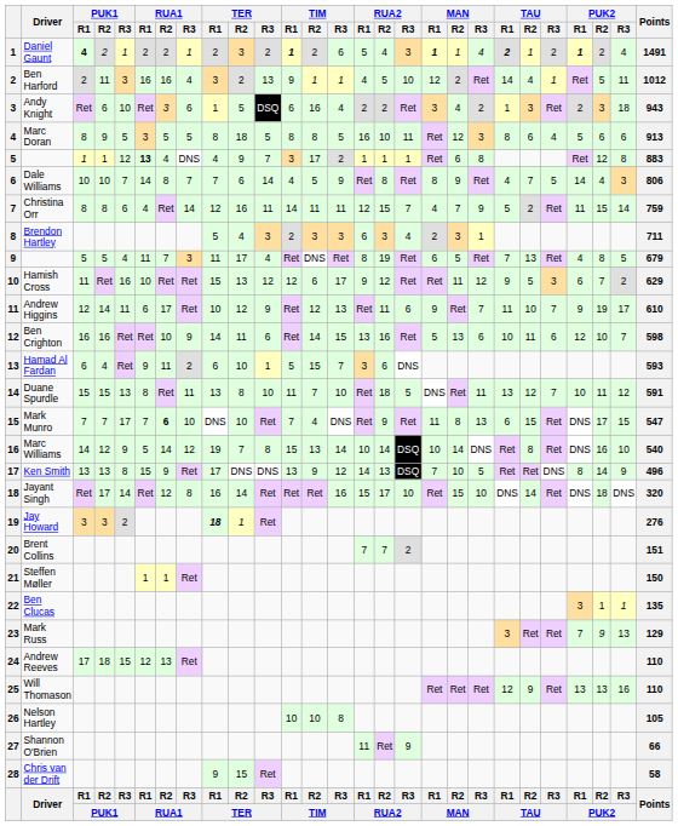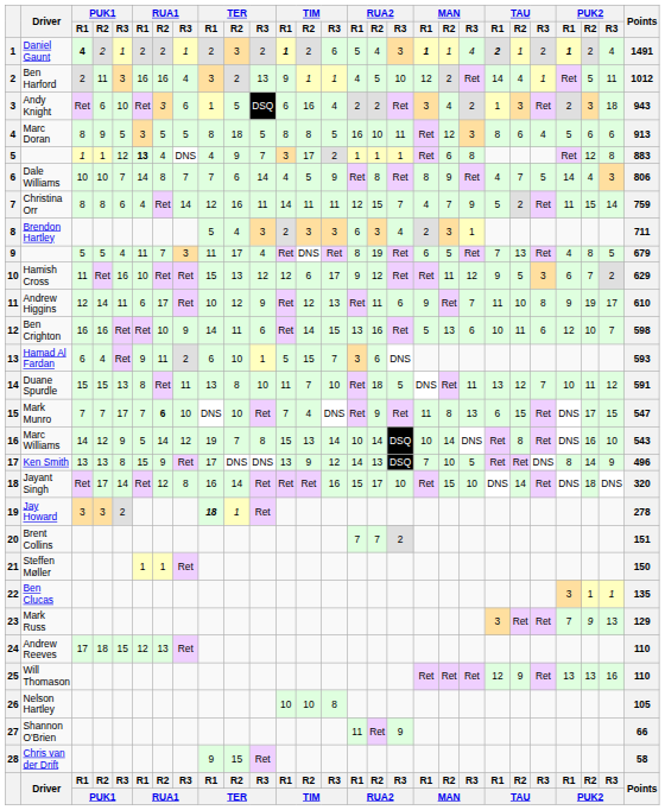 <table class="wikitable" style="font-size:87%; text-align:center">
 <tr>
 <th rowspan="2"></th>
 <th rowspan="2">Driver</th>
 <th colspan="3"><a href='#'>PUK1</a></th>
 <th colspan="3"><a href='#'>RUA1</a></th>
 <th colspan="3"><a href='#'>TER</a></th>
 <th colspan="3"><a href='#'>TIM</a></th>
 <th colspan="3"><a href='#'>RUA2</a></th>
 <th colspan="3"><a href='#'>MAN</a></th>
 <th colspan="3"><a href='#'>TAU</a></th>
 <th colspan="3"><a href='#'>PUK2</a></th>
 <th rowspan="2">Points</th>
 </tr>
 <tr>
 <th>R1</th>
 <th>R2</th>
 <th>R3</th>
 <th>R1</th>
 <th>R2</th>
 <th>R3</th>
 <th>R1</th>
 <th>R2</th>
 <th>R3</th>
 <th>R1</th>
 <th>R2</th>
 <th>R3</th>
 <th>R1</th>
 <th>R2</th>
 <th>R3</th>
 <th>R1</th>
 <th>R2</th>
 <th>R3</th>
 <th>R1</th>
 <th>R2</th>
 <th>R3</th>
 <th>R1</th>
 <th>R2</th>
 <th>R3</th>
 </tr>
 <tr>
 <th>1</th>
 <td align="left"> <a href='#'>Daniel Gaunt</a></td>
 <td style="background:#DFFFDF;"><strong>4</strong></td>
 <td style="background:#DFDFDF;"><em>2</em></td>
 <td style="background:#FFFFBF;"><em>1</em></td>
 <td style="background:#DFDFDF;">2</td>
 <td style="background:#DFDFDF;">2</td>
 <td style="background:#FFFFBF;"><em>1</em></td>
 <td style="background:#DFDFDF;">2</td>
 <td style="background:#FFDF9F;">3</td>
 <td style="background:#DFDFDF;">2</td>
 <td style="background:#FFFFBF;"><strong><em>1</em></strong></td>
 <td style="background:#DFDFDF;">2</td>
 <td style="background:#DFFFDF;">6</td>
 <td style="background:#DFFFDF;">5</td>
 <td style="background:#DFFFDF;">4</td>
 <td style="background:#FFDF9F;">3</td>
 <td style="background:#FFFFBF;"><strong><em>1</em></strong></td>
 <td style="background:#FFFFBF;"><em>1</em></td>
 <td style="background:#DFFFDF;"><em>4</em></td>
 <td style="background:#DFDFDF;"><strong><em>2</em></strong></td>
 <td style="background:#FFFFBF;"><em>1</em></td>
 <td style="background:#DFDFDF;">2</td>
 <td style="background:#FFFFBF;"><strong><em>1</em></strong></td>
 <td style="background:#DFDFDF;">2</td>
 <td style="background:#DFFFDF;">4</td>
 <th>1491</th>
 </tr>
 <tr>
 <th>2</th>
 <td align="left"> Ben Harford</td>
 <td style="background:#DFDFDF;">2</td>
 <td style="background:#DFFFDF;">11</td>
 <td style="background:#FFDF9F;">3</td>
 <td style="background:#DFFFDF;">16</td>
 <td style="background:#DFFFDF;">16</td>
 <td style="background:#DFFFDF;">4</td>
 <td style="background:#FFDF9F;">3</td>
 <td style="background:#DFDFDF;">2</td>
 <td style="background:#DFFFDF;">13</td>
 <td style="background:#DFFFDF;">9</td>
 <td style="background:#FFFFBF;"><em>1</em></td>
 <td style="background:#FFFFBF;"><em>1</em></td>
 <td style="background:#DFFFDF;">4</td>
 <td style="background:#DFFFDF;">5</td>
 <td style="background:#DFFFDF;">10</td>
 <td style="background:#DFFFDF;">12</td>
 <td style="background:#DFDFDF;">2</td>
 <td style="background:#efcfff;">Ret</td>
 <td style="background:#DFFFDF;">14</td>
 <td style="background:#DFFFDF;">4</td>
 <td style="background:#FFFFBF;"><em>1</em></td>
 <td style="background:#efcfff;">Ret</td>
 <td style="background:#DFFFDF;">5</td>
 <td style="background:#DFFFDF;">11</td>
 <th>1012</th>
 </tr>
 <tr>
 <th>3</th>
 <td align="left"> Andy Knight</td>
 <td style="background:#efcfff;">Ret</td>
 <td style="background:#DFFFDF;">6</td>
 <td style="background:#DFFFDF;">10</td>
 <td style="background:#efcfff;">Ret</td>
 <td style="background:#FFDF9F;"><em>3</em></td>
 <td style="background:#DFFFDF;">6</td>
 <td style="background:#FFFFBF;">1</td>
 <td style="background:#DFFFDF;">5</td>
 <td style="background:#000000;color:#FFFFFF;">DSQ</td>
 <td style="background:#DFFFDF;">6</td>
 <td style="background:#DFFFDF;">16</td>
 <td style="background:#DFFFDF;">4</td>
 <td style="background:#DFDFDF;">2</td>
 <td style="background:#DFDFDF;">2</td>
 <td style="background:#efcfff;">Ret</td>
 <td style="background:#FFDF9F;">3</td>
 <td style="background:#DFFFDF;">4</td>
 <td style="background:#DFDFDF;">2</td>
 <td style="background:#FFFFBF;">1</td>
 <td style="background:#FFDF9F;">3</td>
 <td style="background:#efcfff;">Ret</td>
 <td style="background:#DFDFDF;">2</td>
 <td style="background:#FFDF9F;">3</td>
 <td style="background:#DFFFDF;">18</td>
 <th>943</th>
 </tr>
 <tr>
 <th>4</th>
 <td align="left"> Marc Doran</td>
 <td style="background:#DFFFDF;">8</td>
 <td style="background:#DFFFDF;">9</td>
 <td style="background:#DFFFDF;">5</td>
 <td style="background:#FFDF9F;">3</td>
 <td style="background:#DFFFDF;">5</td>
 <td style="background:#DFFFDF;">5</td>
 <td style="background:#DFFFDF;">8</td>
 <td style="background:#DFFFDF;">18</td>
 <td style="background:#DFFFDF;">5</td>
 <td style="background:#DFFFDF;">8</td>
 <td style="background:#DFFFDF;">8</td>
 <td style="background:#DFFFDF;">5</td>
 <td style="background:#DFFFDF;">16</td>
 <td style="background:#DFFFDF;">10</td>
 <td style="background:#DFFFDF;">11</td>
 <td style="background:#efcfff;">Ret</td>
 <td style="background:#DFFFDF;">12</td>
 <td style="background:#FFDF9F;">3</td>
 <td style="background:#DFFFDF;">8</td>
 <td style="background:#DFFFDF;">6</td>
 <td style="background:#DFFFDF;">4</td>
 <td style="background:#DFFFDF;">5</td>
 <td style="background:#DFFFDF;">6</td>
 <td style="background:#DFFFDF;">6</td>
 <th>913</th>
 </tr>
 <tr>
 <th>5</th>
 <td align="left"></td>
 <td style="background:#FFFFBF;"><em>1</em></td>
 <td style="background:#FFFFBF;">1</td>
 <td style="background:#DFFFDF;">12</td>
 <td style="background:#DFFFDF;"><strong>13</strong></td>
 <td style="background:#DFFFDF;">4</td>
 <td style="background:#FFFFFF;">DNS</td>
 <td style="background:#DFFFDF;">4</td>
 <td style="background:#DFFFDF;">9</td>
 <td style="background:#DFFFDF;">7</td>
 <td style="background:#FFDF9F;">3</td>
 <td style="background:#DFFFDF;">17</td>
 <td style="background:#DFDFDF;">2</td>
 <td style="background:#FFFFBF;">1</td>
 <td style="background:#FFFFBF;">1</td>
 <td style="background:#FFFFBF;">1</td>
 <td style="background:#efcfff;">Ret</td>
 <td style="background:#DFFFDF;">6</td>
 <td style="background:#DFFFDF;">8</td>
 <td></td>
 <td></td>
 <td></td>
 <td style="background:#efcfff;">Ret</td>
 <td style="background:#DFFFDF;">12</td>
 <td style="background:#DFFFDF;">8</td>
 <th>883</th>
 </tr>
 <tr>
 <th>6</th>
 <td align="left"> Dale Williams</td>
 <td style="background:#DFFFDF;">10</td>
 <td style="background:#DFFFDF;">10</td>
 <td style="background:#DFFFDF;">7</td>
 <td style="background:#DFFFDF;">14</td>
 <td style="background:#DFFFDF;">8</td>
 <td style="background:#DFFFDF;">7</td>
 <td style="background:#DFFFDF;">7</td>
 <td style="background:#DFFFDF;">6</td>
 <td style="background:#DFFFDF;">14</td>
 <td style="background:#DFFFDF;">4</td>
 <td style="background:#DFFFDF;">5</td>
 <td style="background:#DFFFDF;">9</td>
 <td style="background:#efcfff;">Ret</td>
 <td style="background:#DFFFDF;">8</td>
 <td style="background:#efcfff;">Ret</td>
 <td style="background:#DFFFDF;">8</td>
 <td style="background:#DFFFDF;">9</td>
 <td style="background:#efcfff;">Ret</td>
 <td style="background:#DFFFDF;">4</td>
 <td style="background:#DFFFDF;">7</td>
 <td style="background:#DFFFDF;">5</td>
 <td style="background:#DFFFDF;">14</td>
 <td style="background:#DFFFDF;">4</td>
 <td style="background:#FFDF9F;">3</td>
 <th>806</th>
 </tr>
 <tr>
 <th>7</th>
 <td align="left"> Christina Orr</td>
 <td style="background:#DFFFDF;">8</td>
 <td style="background:#DFFFDF;">8</td>
 <td style="background:#DFFFDF;">6</td>
 <td style="background:#DFFFDF;">4</td>
 <td style="background:#efcfff;">Ret</td>
 <td style="background:#DFFFDF;">14</td>
 <td style="background:#DFFFDF;">12</td>
 <td style="background:#DFFFDF;">16</td>
 <td style="background:#DFFFDF;">11</td>
 <td style="background:#DFFFDF;">14</td>
 <td style="background:#DFFFDF;">11</td>
 <td style="background:#DFFFDF;">11</td>
 <td style="background:#DFFFDF;">12</td>
 <td style="background:#DFFFDF;">15</td>
 <td style="background:#DFFFDF;">7</td>
 <td style="background:#DFFFDF;">4</td>
 <td style="background:#DFFFDF;">7</td>
 <td style="background:#DFFFDF;">9</td>
 <td style="background:#DFFFDF;">5</td>
 <td style="background:#DFDFDF;">2</td>
 <td style="background:#efcfff;">Ret</td>
 <td style="background:#DFFFDF;">11</td>
 <td style="background:#DFFFDF;">15</td>
 <td style="background:#DFFFDF;">14</td>
 <th>759</th>
 </tr>
 <tr>
 <th>8</th>
 <td align="left"> <a href='#'>Brendon Hartley</a></td>
 <td></td>
 <td></td>
 <td></td>
 <td></td>
 <td></td>
 <td></td>
 <td style="background:#DFFFDF;">5</td>
 <td style="background:#DFFFDF;">4</td>
 <td style="background:#FFDF9F;">3</td>
 <td style="background:#DFDFDF;">2</td>
 <td style="background:#FFDF9F;">3</td>
 <td style="background:#FFDF9F;">3</td>
 <td style="background:#DFFFDF;">6</td>
 <td style="background:#FFDF9F;">3</td>
 <td style="background:#DFFFDF;">4</td>
 <td style="background:#DFDFDF;">2</td>
 <td style="background:#FFDF9F;">3</td>
 <td style="background:#FFFFBF;">1</td>
 <td></td>
 <td></td>
 <td></td>
 <td></td>
 <td></td>
 <td></td>
 <th>711</th>
 </tr>
 <tr>
 <th>9</th>
 <td align="left"></td>
 <td style="background:#DFFFDF;">5</td>
 <td style="background:#DFFFDF;">5</td>
 <td style="background:#DFFFDF;">4</td>
 <td style="background:#DFFFDF;">11</td>
 <td style="background:#DFFFDF;">7</td>
 <td style="background:#FFDF9F;">3</td>
 <td style="background:#DFFFDF;">11</td>
 <td style="background:#DFFFDF;">17</td>
 <td style="background:#DFFFDF;">4</td>
 <td style="background:#efcfff;">Ret</td>
 <td style="background:#FFFFFF;">DNS</td>
 <td style="background:#efcfff;">Ret</td>
 <td style="background:#DFFFDF;">8</td>
 <td style="background:#DFFFDF;">19</td>
 <td style="background:#efcfff;">Ret</td>
 <td style="background:#DFFFDF;">6</td>
 <td style="background:#DFFFDF;">5</td>
 <td style="background:#efcfff;">Ret</td>
 <td style="background:#DFFFDF;">7</td>
 <td style="background:#DFFFDF;">13</td>
 <td style="background:#efcfff;">Ret</td>
 <td style="background:#DFFFDF;">4</td>
 <td style="background:#DFFFDF;">8</td>
 <td style="background:#DFFFDF;">5</td>
 <th>679</th>
 </tr>
 <tr>
 <th>10</th>
 <td align="left"> Hamish Cross</td>
 <td style="background:#DFFFDF;">11</td>
 <td style="background:#efcfff;">Ret</td>
 <td style="background:#DFFFDF;">16</td>
 <td style="background:#DFFFDF;">10</td>
 <td style="background:#efcfff;">Ret</td>
 <td style="background:#efcfff;">Ret</td>
 <td style="background:#DFFFDF;">15</td>
 <td style="background:#DFFFDF;">13</td>
 <td style="background:#DFFFDF;">12</td>
 <td style="background:#DFFFDF;">12</td>
 <td style="background:#DFFFDF;">6</td>
 <td style="background:#DFFFDF;">17</td>
 <td style="background:#DFFFDF;">9</td>
 <td style="background:#DFFFDF;">12</td>
 <td style="background:#efcfff;">Ret</td>
 <td style="background:#efcfff;">Ret</td>
 <td style="background:#DFFFDF;">11</td>
 <td style="background:#DFFFDF;">12</td>
 <td style="background:#DFFFDF;">9</td>
 <td style="background:#DFFFDF;">5</td>
 <td style="background:#FFDF9F;">3</td>
 <td style="background:#DFFFDF;">6</td>
 <td style="background:#DFFFDF;">7</td>
 <td style="background:#DFDFDF;">2</td>
 <th>629</th>
 </tr>
 <tr>
 <th>11</th>
 <td align="left"> Andrew Higgins</td>
 <td style="background:#DFFFDF;">12</td>
 <td style="background:#DFFFDF;">14</td>
 <td style="background:#DFFFDF;">11</td>
 <td style="background:#DFFFDF;">6</td>
 <td style="background:#DFFFDF;">17</td>
 <td style="background:#efcfff;">Ret</td>
 <td style="background:#DFFFDF;">10</td>
 <td style="background:#DFFFDF;">12</td>
 <td style="background:#DFFFDF;">9</td>
 <td style="background:#efcfff;">Ret</td>
 <td style="background:#DFFFDF;">12</td>
 <td style="background:#DFFFDF;">13</td>
 <td style="background:#efcfff;">Ret</td>
 <td style="background:#DFFFDF;">11</td>
 <td style="background:#DFFFDF;">6</td>
 <td style="background:#DFFFDF;">9</td>
 <td style="background:#efcfff;">Ret</td>
 <td style="background:#DFFFDF;">7</td>
 <td style="background:#DFFFDF;">11</td>
 <td style="background:#DFFFDF;">10</td>
-<td style="background:#DFFFDF;">7</td>
+<td style="background:#DFFFDF;">8</td>
 <td style="background:#DFFFDF;">9</td>
 <td style="background:#DFFFDF;">19</td>
 <td style="background:#DFFFDF;">17</td>
 <th>610</th>
 </tr>
 <tr>
 <th>12</th>
 <td align="left"> Ben Crighton</td>
 <td style="background:#DFFFDF;">16</td>
 <td style="background:#DFFFDF;">16</td>
 <td style="background:#efcfff;">Ret</td>
 <td style="background:#efcfff;">Ret</td>
 <td style="background:#DFFFDF;">10</td>
 <td style="background:#DFFFDF;">9</td>
 <td style="background:#DFFFDF;">14</td>
 <td style="background:#DFFFDF;">11</td>
 <td style="background:#DFFFDF;">6</td>
 <td style="background:#efcfff;">Ret</td>
 <td style="background:#DFFFDF;">14</td>
 <td style="background:#DFFFDF;">15</td>
 <td style="background:#DFFFDF;">13</td>
 <td style="background:#DFFFDF;">16</td>
 <td style="background:#efcfff;">Ret</td>
 <td style="background:#DFFFDF;">5</td>
 <td style="background:#DFFFDF;">13</td>
 <td style="background:#DFFFDF;">6</td>
 <td style="background:#DFFFDF;">10</td>
 <td style="background:#DFFFDF;">11</td>
 <td style="background:#DFFFDF;">6</td>
 <td style="background:#DFFFDF;">12</td>
 <td style="background:#DFFFDF;">10</td>
 <td style="background:#DFFFDF;">7</td>
 <th>598</th>
 </tr>
 <tr>
 <th>13</th>
 <td align="left"> <a href='#'>Hamad Al Fardan</a></td>
 <td style="background:#DFFFDF;">6</td>
 <td style="background:#DFFFDF;">4</td>
 <td style="background:#efcfff;">Ret</td>
 <td style="background:#DFFFDF;">9</td>
 <td style="background:#DFFFDF;">11</td>
 <td style="background:#DFDFDF;">2</td>
 <td style="background:#DFFFDF;">6</td>
 <td style="background:#DFFFDF;">10</td>
 <td style="background:#FFFFBF;">1</td>
 <td style="background:#DFFFDF;">5</td>
 <td style="background:#DFFFDF;">15</td>
 <td style="background:#DFFFDF;">7</td>
 <td style="background:#FFDF9F;">3</td>
 <td style="background:#DFFFDF;">6</td>
 <td style="background:#FFFFFF;">DNS</td>
 <td></td>
 <td></td>
 <td></td>
 <td></td>
 <td></td>
 <td></td>
 <td></td>
 <td></td>
 <td></td>
 <th>593</th>
 </tr>
 <tr>
 <th>14</th>
 <td align="left"> Duane Spurdle</td>
 <td style="background:#DFFFDF;">15</td>
 <td style="background:#DFFFDF;">15</td>
 <td style="background:#DFFFDF;">13</td>
 <td style="background:#DFFFDF;">8</td>
 <td style="background:#efcfff;">Ret</td>
 <td style="background:#DFFFDF;">11</td>
 <td style="background:#DFFFDF;">13</td>
 <td style="background:#DFFFDF;">8</td>
 <td style="background:#DFFFDF;">10</td>
 <td style="background:#DFFFDF;">11</td>
 <td style="background:#DFFFDF;">7</td>
 <td style="background:#DFFFDF;">10</td>
 <td style="background:#efcfff;">Ret</td>
 <td style="background:#DFFFDF;">18</td>
 <td style="background:#DFFFDF;">5</td>
 <td style="background:#FFFFFF;">DNS</td>
 <td style="background:#efcfff;">Ret</td>
 <td style="background:#DFFFDF;">11</td>
 <td style="background:#DFFFDF;">13</td>
 <td style="background:#DFFFDF;">12</td>
 <td style="background:#DFFFDF;">7</td>
 <td style="background:#DFFFDF;">10</td>
 <td style="background:#DFFFDF;">11</td>
 <td style="background:#DFFFDF;">12</td>
 <th>591</th>
 </tr>
 <tr>
 <th>15</th>
 <td align="left"> Mark Munro</td>
 <td style="background:#DFFFDF;">7</td>
 <td style="background:#DFFFDF;">7</td>
 <td style="background:#DFFFDF;">17</td>
 <td style="background:#DFFFDF;">7</td>
 <td style="background:#DFFFDF;"><strong>6</strong></td>
 <td style="background:#DFFFDF;">10</td>
 <td style="background:#FFFFFF;">DNS</td>
 <td style="background:#DFFFDF;">10</td>
 <td style="background:#efcfff;">Ret</td>
 <td style="background:#DFFFDF;">7</td>
 <td style="background:#DFFFDF;">4</td>
 <td style="background:#FFFFFF;">DNS</td>
 <td style="background:#efcfff;">Ret</td>
 <td style="background:#DFFFDF;">9</td>
 <td style="background:#efcfff;">Ret</td>
 <td style="background:#DFFFDF;">11</td>
 <td style="background:#DFFFDF;">8</td>
 <td style="background:#DFFFDF;">13</td>
 <td style="background:#DFFFDF;">6</td>
 <td style="background:#DFFFDF;">15</td>
 <td style="background:#efcfff;">Ret</td>
 <td style="background:#FFFFFF;">DNS</td>
 <td style="background:#DFFFDF;">17</td>
 <td style="background:#DFFFDF;">15</td>
 <th>547</th>
 </tr>
 <tr>
 <th>16</th>
 <td align="left"> Marc Williams</td>
 <td style="background:#DFFFDF;">14</td>
 <td style="background:#DFFFDF;">12</td>
 <td style="background:#DFFFDF;">9</td>
 <td style="background:#DFFFDF;">5</td>
 <td style="background:#DFFFDF;">14</td>
 <td style="background:#DFFFDF;">12</td>
 <td style="background:#DFFFDF;">19</td>
 <td style="background:#DFFFDF;">7</td>
 <td style="background:#DFFFDF;">8</td>
 <td style="background:#DFFFDF;">15</td>
 <td style="background:#DFFFDF;">13</td>
 <td style="background:#DFFFDF;">14</td>
 <td style="background:#DFFFDF;">10</td>
 <td style="background:#DFFFDF;">14</td>
 <td style="background:#000000;color:#FFFFFF;">DSQ</td>
 <td style="background:#DFFFDF;">10</td>
 <td style="background:#DFFFDF;">14</td>
 <td style="background:#FFFFFF;">DNS</td>
 <td style="background:#efcfff;">Ret</td>
 <td style="background:#DFFFDF;">8</td>
 <td style="background:#efcfff;">Ret</td>
 <td style="background:#FFFFFF;">DNS</td>
 <td style="background:#DFFFDF;">16</td>
 <td style="background:#DFFFDF;">10</td>
-<th>540</th>
+<th>543</th>
 </tr>
 <tr>
 <th>17</th>
 <td align="left"> <a href='#'>Ken Smith</a></td>
 <td style="background:#DFFFDF;">13</td>
 <td style="background:#DFFFDF;">13</td>
 <td style="background:#DFFFDF;">8</td>
 <td style="background:#DFFFDF;">15</td>
 <td style="background:#DFFFDF;">9</td>
 <td style="background:#efcfff;">Ret</td>
 <td style="background:#DFFFDF;">17</td>
 <td style="background:#FFFFFF;">DNS</td>
 <td style="background:#FFFFFF;">DNS</td>
 <td style="background:#DFFFDF;">13</td>
 <td style="background:#DFFFDF;">9</td>
 <td style="background:#DFFFDF;">12</td>
 <td style="background:#DFFFDF;">14</td>
 <td style="background:#DFFFDF;">13</td>
 <td style="background:#000000;color:#FFFFFF;">DSQ</td>
 <td style="background:#DFFFDF;">7</td>
 <td style="background:#DFFFDF;">10</td>
 <td style="background:#DFFFDF;">5</td>
 <td style="background:#efcfff;">Ret</td>
 <td style="background:#efcfff;">Ret</td>
 <td style="background:#FFFFFF;">DNS</td>
 <td style="background:#DFFFDF;">8</td>
 <td style="background:#DFFFDF;">14</td>
 <td style="background:#DFFFDF;">9</td>
 <th>496</th>
 </tr>
 <tr>
 <th>18</th>
 <td align="left"> Jayant Singh</td>
 <td style="background:#efcfff;">Ret</td>
 <td style="background:#DFFFDF;">17</td>
 <td style="background:#DFFFDF;">14</td>
 <td style="background:#efcfff;">Ret</td>
 <td style="background:#DFFFDF;">12</td>
 <td style="background:#DFFFDF;">8</td>
 <td style="background:#DFFFDF;">16</td>
 <td style="background:#DFFFDF;">14</td>
 <td style="background:#efcfff;">Ret</td>
 <td style="background:#efcfff;">Ret</td>
 <td style="background:#efcfff;">Ret</td>
 <td style="background:#DFFFDF;">16</td>
 <td style="background:#DFFFDF;">15</td>
 <td style="background:#DFFFDF;">17</td>
 <td style="background:#DFFFDF;">10</td>
 <td style="background:#efcfff;">Ret</td>
 <td style="background:#DFFFDF;">15</td>
 <td style="background:#DFFFDF;">10</td>
 <td style="background:#FFFFFF;">DNS</td>
 <td style="background:#DFFFDF;">14</td>
 <td style="background:#efcfff;">Ret</td>
 <td style="background:#FFFFFF;">DNS</td>
 <td style="background:#DFFFDF;">18</td>
 <td style="background:#FFFFFF;">DNS</td>
 <th>320</th>
 </tr>
 <tr>
 <th>19</th>
 <td align="left"> <a href='#'>Jay Howard</a></td>
 <td style="background:#FFDF9F;">3</td>
 <td style="background:#FFDF9F;">3</td>
 <td style="background:#DFDFDF;">2</td>
 <td></td>
 <td></td>
 <td></td>
 <td style="background:#DFFFDF;"><strong><em>18</em></strong></td>
 <td style="background:#FFFFBF;"><em>1</em></td>
 <td style="background:#efcfff;">Ret</td>
 <td></td>
 <td></td>
 <td></td>
 <td></td>
 <td></td>
 <td></td>
 <td></td>
 <td></td>
 <td></td>
 <td></td>
 <td></td>
 <td></td>
 <td></td>
 <td></td>
 <td></td>
-<th>276</th>
+<th>278</th>
 </tr>
 <tr>
 <th>20</th>
 <td align="left"> Brent Collins</td>
 <td></td>
 <td></td>
 <td></td>
 <td></td>
 <td></td>
 <td></td>
 <td></td>
 <td></td>
 <td></td>
 <td></td>
 <td></td>
 <td></td>
 <td style="background:#DFFFDF;">7</td>
 <td style="background:#DFFFDF;">7</td>
 <td style="background:#DFDFDF;">2</td>
 <td></td>
 <td></td>
 <td></td>
 <td></td>
 <td></td>
 <td></td>
 <td></td>
 <td></td>
 <td></td>
 <th>151</th>
 </tr>
 <tr>
 <th>21</th>
 <td align="left"> Steffen Møller</td>
 <td></td>
 <td></td>
 <td></td>
 <td style="background:#FFFFBF;">1</td>
 <td style="background:#FFFFBF;">1</td>
 <td style="background:#efcfff;">Ret</td>
 <td></td>
 <td></td>
 <td></td>
 <td></td>
 <td></td>
 <td></td>
 <td></td>
 <td></td>
 <td></td>
 <td></td>
 <td></td>
 <td></td>
 <td></td>
 <td></td>
 <td></td>
 <td></td>
 <td></td>
 <td></td>
 <th>150</th>
 </tr>
 <tr>
 <th>22</th>
 <td align="left"> <a href='#'>Ben Clucas</a></td>
 <td></td>
 <td></td>
 <td></td>
 <td></td>
 <td></td>
 <td></td>
 <td></td>
 <td></td>
 <td></td>
 <td></td>
 <td></td>
 <td></td>
 <td></td>
 <td></td>
 <td></td>
 <td></td>
 <td></td>
 <td></td>
 <td></td>
 <td></td>
 <td></td>
 <td style="background:#FFDF9F;">3</td>
 <td style="background:#FFFFBF;">1</td>
 <td style="background:#FFFFBF;"><em>1</em></td>
 <th>135</th>
 </tr>
 <tr>
 <th>23</th>
 <td align="left"> Mark Russ</td>
 <td></td>
 <td></td>
 <td></td>
 <td></td>
 <td></td>
 <td></td>
 <td></td>
 <td></td>
 <td></td>
 <td></td>
 <td></td>
 <td></td>
 <td></td>
 <td></td>
 <td></td>
 <td></td>
 <td></td>
 <td></td>
 <td style="background:#FFDF9F;">3</td>
 <td style="background:#efcfff;">Ret</td>
 <td style="background:#efcfff;">Ret</td>
 <td style="background:#DFFFDF;">7</td>
 <td style="background:#DFFFDF;"><em>9</em></td>
 <td style="background:#DFFFDF;">13</td>
 <th>129</th>
 </tr>
 <tr>
 <th>24</th>
 <td align="left"> Andrew Reeves</td>
 <td style="background:#DFFFDF;">17</td>
 <td style="background:#DFFFDF;">18</td>
 <td style="background:#DFFFDF;">15</td>
 <td style="background:#DFFFDF;">12</td>
 <td style="background:#DFFFDF;">13</td>
 <td style="background:#efcfff;">Ret</td>
 <td></td>
 <td></td>
 <td></td>
 <td></td>
 <td></td>
 <td></td>
 <td></td>
 <td></td>
 <td></td>
 <td></td>
 <td></td>
 <td></td>
 <td></td>
 <td></td>
 <td></td>
 <td></td>
 <td></td>
 <td></td>
 <th>110</th>
 </tr>
 <tr>
 <th>25</th>
 <td align="left"> Will Thomason</td>
 <td></td>
 <td></td>
 <td></td>
 <td></td>
 <td></td>
 <td></td>
 <td></td>
 <td></td>
 <td></td>
 <td></td>
 <td></td>
 <td></td>
 <td></td>
 <td></td>
 <td></td>
 <td style="background:#efcfff;">Ret</td>
 <td style="background:#efcfff;">Ret</td>
 <td style="background:#efcfff;">Ret</td>
 <td style="background:#DFFFDF;">12</td>
 <td style="background:#DFFFDF;">9</td>
 <td style="background:#efcfff;">Ret</td>
 <td style="background:#DFFFDF;">13</td>
 <td style="background:#DFFFDF;">13</td>
 <td style="background:#DFFFDF;">16</td>
 <th>110</th>
 </tr>
 <tr>
 <th>26</th>
 <td align="left"> Nelson Hartley</td>
 <td></td>
 <td></td>
 <td></td>
 <td></td>
 <td></td>
 <td></td>
 <td></td>
 <td></td>
 <td></td>
 <td style="background:#DFFFDF;">10</td>
 <td style="background:#DFFFDF;">10</td>
 <td style="background:#DFFFDF;">8</td>
 <td></td>
 <td></td>
 <td></td>
 <td></td>
 <td></td>
 <td></td>
 <td></td>
 <td></td>
 <td></td>
 <td></td>
 <td></td>
 <td></td>
 <th>105</th>
 </tr>
 <tr>
 <th>27</th>
 <td align="left"> Shannon O'Brien</td>
 <td></td>
 <td></td>
 <td></td>
 <td></td>
 <td></td>
 <td></td>
 <td></td>
 <td></td>
 <td></td>
 <td></td>
 <td></td>
 <td></td>
 <td style="background:#DFFFDF;">11</td>
 <td style="background:#efcfff;">Ret</td>
 <td style="background:#DFFFDF;">9</td>
 <td></td>
 <td></td>
 <td></td>
 <td></td>
 <td></td>
 <td></td>
 <td></td>
 <td></td>
 <td></td>
 <th>66</th>
 </tr>
 <tr>
 <th>28</th>
 <td align="left"> <a href='#'>Chris van der Drift</a></td>
 <td></td>
 <td></td>
 <td></td>
 <td></td>
 <td></td>
 <td></td>
 <td style="background:#DFFFDF;">9</td>
 <td style="background:#DFFFDF;">15</td>
 <td style="background:#efcfff;">Ret</td>
 <td></td>
 <td></td>
 <td></td>
 <td></td>
 <td></td>
 <td></td>
 <td></td>
 <td></td>
 <td></td>
 <td></td>
 <td></td>
 <td></td>
 <td></td>
 <td></td>
 <td></td>
 <th>58</th>
 </tr>
 <tr>
 <th rowspan="2"></th>
 <th rowspan="2">Driver</th>
 <th>R1</th>
 <th>R2</th>
 <th>R3</th>
 <th>R1</th>
 <th>R2</th>
 <th>R3</th>
 <th>R1</th>
 <th>R2</th>
 <th>R3</th>
 <th>R1</th>
 <th>R2</th>
 <th>R3</th>
 <th>R1</th>
 <th>R2</th>
 <th>R3</th>
 <th>R1</th>
 <th>R2</th>
 <th>R3</th>
 <th>R1</th>
 <th>R2</th>
 <th>R3</th>
 <th>R1</th>
 <th>R2</th>
 <th>R3</th>
 <th rowspan="2">Points</th>
 </tr>
 <tr>
 <th colspan="3"><a href='#'>PUK1</a></th>
 <th colspan="3"><a href='#'>RUA1</a></th>
 <th colspan="3"><a href='#'>TER</a></th>
 <th colspan="3"><a href='#'>TIM</a></th>
 <th colspan="3"><a href='#'>RUA2</a></th>
 <th colspan="3"><a href='#'>MAN</a></th>
 <th colspan="3"><a href='#'>TAU</a></th>
 <th colspan="3"><a href='#'>PUK2</a></th>
 </tr>
 </table>
